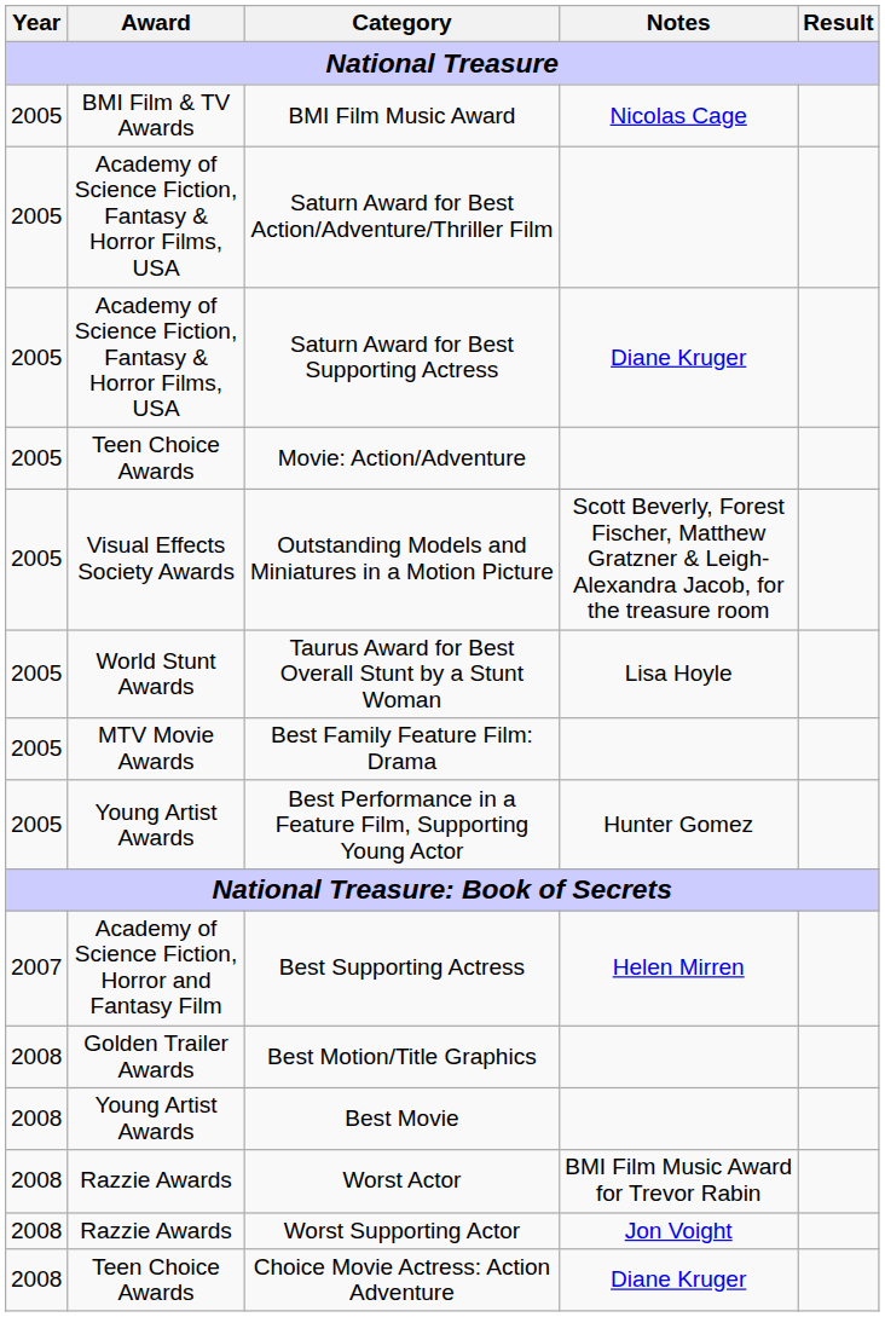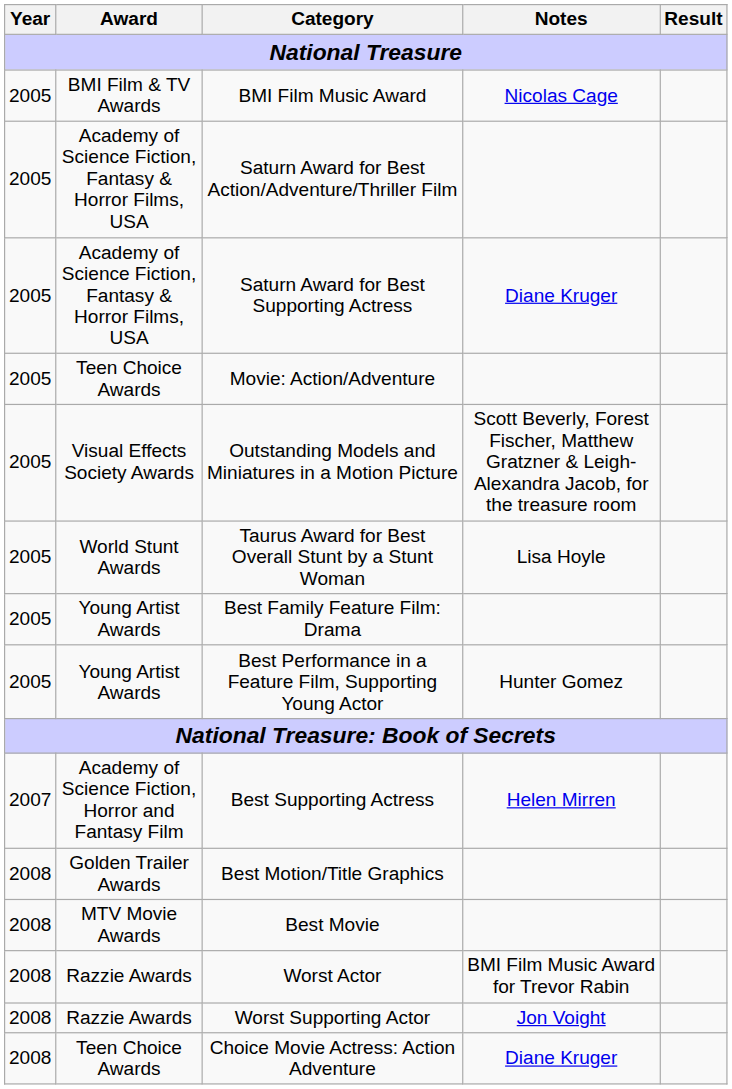 <table class="wikitable sortable" border="1" style="text-align: center">
 <tr>
 <th>Year</th>
 <th>Award</th>
 <th>Category</th>
 <th>Notes</th>
 <th>Result</th>
 </tr>
 <tr>
 <td colspan="5" align="center" style="background-color:#ccccff;"><big><strong><em>National Treasure</em></strong></big></td>
 </tr>
 <tr>
 <td>2005</td>
 <td>BMI Film & TV Awards</td>
 <td>BMI Film Music Award</td>
 <td><a href='#'>Nicolas Cage</a></td>
 <td></td>
 </tr>
 <tr>
 <td>2005</td>
 <td>Academy of Science Fiction, Fantasy & Horror Films, USA</td>
 <td>Saturn Award for Best Action/Adventure/Thriller Film</td>
 <td></td>
 <td></td>
 </tr>
 <tr>
 <td>2005</td>
 <td>Academy of Science Fiction, Fantasy & Horror Films, USA</td>
 <td>Saturn Award for Best Supporting Actress</td>
 <td><a href='#'>Diane Kruger</a></td>
 <td></td>
 </tr>
 <tr>
 <td>2005</td>
 <td>Teen Choice Awards</td>
 <td>Movie: Action/Adventure</td>
 <td></td>
 <td></td>
 </tr>
 <tr>
 <td>2005</td>
 <td>Visual Effects Society Awards</td>
 <td>Outstanding Models and Miniatures in a Motion Picture</td>
 <td>Scott Beverly, Forest Fischer, Matthew Gratzner & Leigh-Alexandra Jacob, for the treasure room</td>
 <td></td>
 </tr>
 <tr>
 <td>2005</td>
 <td>World Stunt Awards</td>
 <td>Taurus Award for Best Overall Stunt by a Stunt Woman</td>
 <td>Lisa Hoyle</td>
 <td></td>
 </tr>
 <tr>
 <td>2005</td>
-<td>MTV Movie Awards</td>
+<td>Young Artist Awards</td>
 <td>Best Family Feature Film: Drama</td>
 <td></td>
 <td></td>
 </tr>
 <tr>
 <td>2005</td>
 <td>Young Artist Awards</td>
 <td>Best Performance in a Feature Film, Supporting Young Actor</td>
 <td>Hunter Gomez</td>
 <td></td>
 </tr>
 <tr>
 <td colspan="5" align="center" style="background-color:#ccccff;"><big><strong><em>National Treasure: Book of Secrets</em></strong></big></td>
 </tr>
 <tr>
 <td>2007</td>
 <td>Academy of Science Fiction, Horror and Fantasy Film</td>
 <td>Best Supporting Actress</td>
 <td><a href='#'>Helen Mirren</a></td>
 <td></td>
 </tr>
 <tr>
 <td>2008</td>
 <td>Golden Trailer Awards</td>
 <td>Best Motion/Title Graphics</td>
 <td></td>
 <td></td>
 </tr>
 <tr>
 <td>2008</td>
-<td>Young Artist Awards</td>
+<td>MTV Movie Awards</td>
 <td>Best Movie</td>
 <td></td>
 <td></td>
 </tr>
 <tr>
 <td>2008</td>
 <td>Razzie Awards</td>
 <td>Worst Actor</td>
 <td>BMI Film Music Award for Trevor Rabin</td>
 <td></td>
 </tr>
 <tr>
 <td>2008</td>
 <td>Razzie Awards</td>
 <td>Worst Supporting Actor</td>
 <td><a href='#'>Jon Voight</a></td>
 <td></td>
 </tr>
 <tr>
 <td>2008</td>
 <td>Teen Choice Awards</td>
 <td>Choice Movie Actress: Action Adventure</td>
 <td><a href='#'>Diane Kruger</a></td>
 <td></td>
 </tr>
 </table>
